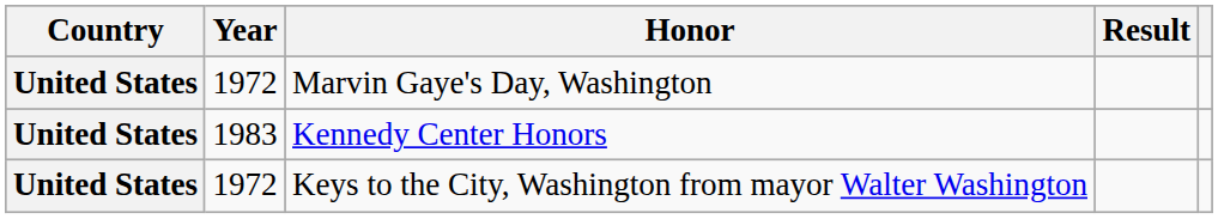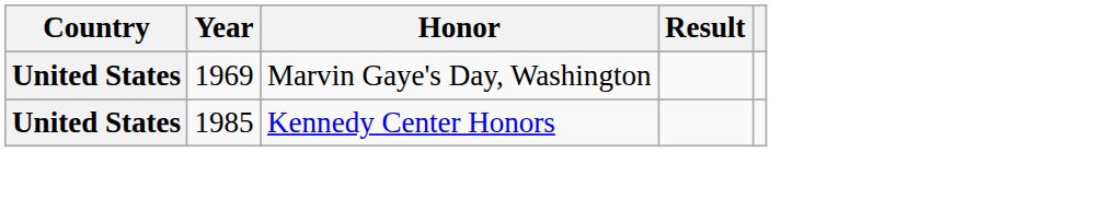 <table class="wikitable sortable plainrowheaders">
 <tr>
 <th scope="col">Country</th>
 <th scope="col">Year</th>
 <th scope="col">Honor</th>
 <th scope="col">Result</th>
 <th scope="col" class="unsortable"></th>
 </tr>
 <tr>
 <th scope="row">United States</th>
-<td>1972</td>
+<td>1969</td>
 <td>Marvin Gaye's Day, Washington</td>
 <td></td>
 <td style="text-align:center;"></td>
 </tr>
 <tr>
 <th scope="row">United States</th>
-<td>1983</td>
+<td>1985</td>
 <td><a href='#'>Kennedy Center Honors</a></td>
 <td></td>
 <td style="text-align:center;"></td>
 </tr>
-<tr>
-<th scope="row">United States</th>
-<td>1972</td>
-<td>Keys to the City, Washington from mayor <a href='#'>Walter Washington</a></td>
-<td></td>
-<td style="text-align:center;"></td>
-</tr>
 </table>
